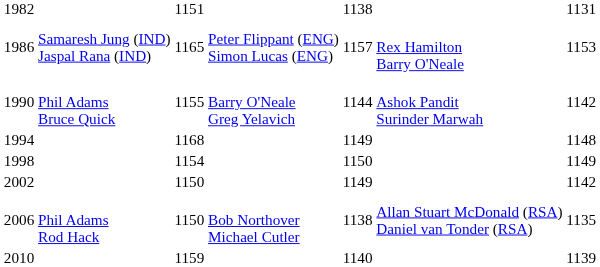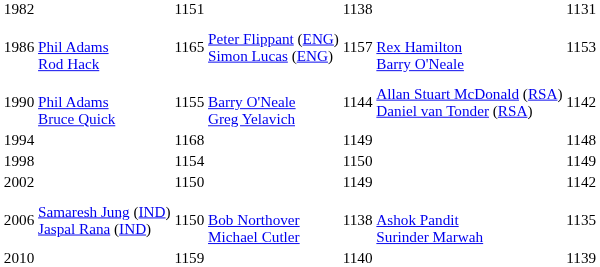 <table>
 <tr>
 <td>1982</td>
 <td></td>
 <td>1151</td>
 <td></td>
 <td>1138</td>
 <td></td>
 <td>1131</td>
 </tr>
 <tr>
 <td>1986</td>
-<td> <a href='#'>Samaresh Jung</a> (<a href='#'>IND</a>)<br> <a href='#'>Jaspal Rana</a> (<a href='#'>IND</a>)</td>
+<td><br><a href='#'>Phil Adams</a><br><a href='#'>Rod Hack</a></td>
 <td>1165</td>
 <td> <a href='#'>Peter Flippant</a> (<a href='#'>ENG</a>)<br> <a href='#'>Simon Lucas</a> (<a href='#'>ENG</a>)</td>
 <td>1157</td>
 <td><br><a href='#'>Rex Hamilton</a><br><a href='#'>Barry O'Neale</a></td>
 <td>1153</td>
 </tr>
 <tr>
 <td>1990</td>
 <td><br><a href='#'>Phil Adams</a><br><a href='#'>Bruce Quick</a></td>
 <td>1155</td>
 <td><br><a href='#'>Barry O'Neale</a><br><a href='#'>Greg Yelavich</a></td>
 <td>1144</td>
-<td><br><a href='#'>Ashok Pandit</a><br><a href='#'>Surinder Marwah</a></td>
+<td> <a href='#'>Allan Stuart McDonald</a> (<a href='#'>RSA</a>)<br> <a href='#'>Daniel van Tonder</a> (<a href='#'>RSA</a>)</td>
 <td>1142</td>
 </tr>
 <tr>
 <td>1994</td>
 <td></td>
 <td>1168</td>
 <td></td>
 <td>1149</td>
 <td></td>
 <td>1148</td>
 </tr>
 <tr>
 <td>1998</td>
 <td></td>
 <td>1154</td>
 <td></td>
 <td>1150</td>
 <td></td>
 <td>1149</td>
 </tr>
 <tr>
 <td>2002</td>
 <td></td>
 <td>1150</td>
 <td></td>
 <td>1149</td>
 <td></td>
 <td>1142</td>
 </tr>
 <tr>
 <td>2006</td>
-<td><br><a href='#'>Phil Adams</a><br><a href='#'>Rod Hack</a></td>
+<td> <a href='#'>Samaresh Jung</a> (<a href='#'>IND</a>)<br> <a href='#'>Jaspal Rana</a> (<a href='#'>IND</a>)</td>
 <td>1150</td>
 <td><br><a href='#'>Bob Northover</a><br><a href='#'>Michael Cutler</a></td>
 <td>1138</td>
-<td> <a href='#'>Allan Stuart McDonald</a> (<a href='#'>RSA</a>)<br> <a href='#'>Daniel van Tonder</a> (<a href='#'>RSA</a>)</td>
+<td><br><a href='#'>Ashok Pandit</a><br><a href='#'>Surinder Marwah</a></td>
 <td>1135</td>
 </tr>
 <tr>
 <td>2010<br></td>
 <td></td>
 <td>1159</td>
 <td></td>
 <td>1140</td>
 <td></td>
 <td>1139</td>
 </tr>
 </table>
